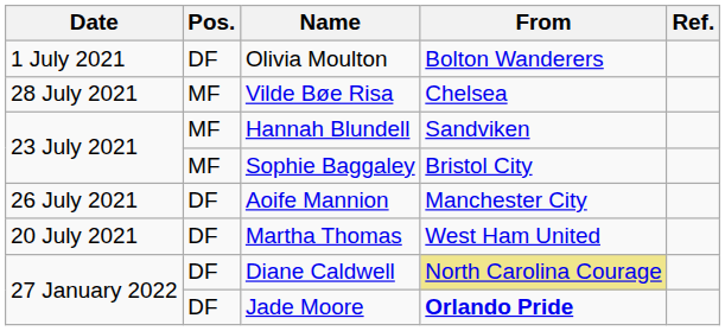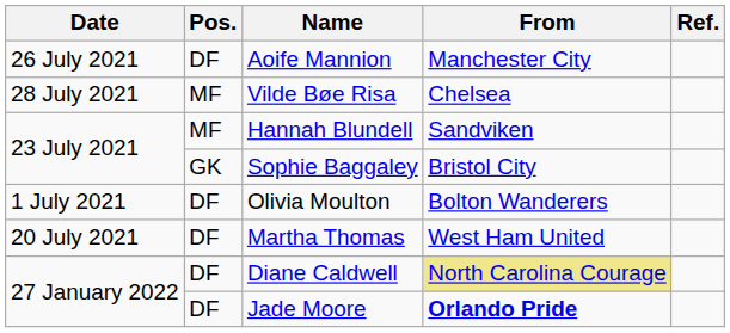 <table class="wikitable">
 <tr>
 <th>Date</th>
 <th>Pos.</th>
 <th>Name</th>
 <th>From</th>
 <th>Ref.</th>
 </tr>
 <tr>
-<td>1 July 2021</td>
+<td>26 July 2021</td>
 <td>DF</td>
-<td> Olivia Moulton</td>
-<td> <a href='#'>Bolton Wanderers</a></td>
+<td> <a href='#'>Aoife Mannion</a></td>
+<td> <a href='#'>Manchester City</a></td>
 <td></td>
 </tr>
 <tr>
 <td>28 July 2021</td>
 <td>MF</td>
 <td> <a href='#'>Vilde Bøe Risa</a></td>
 <td> <a href='#'>Chelsea</a></td>
 <td></td>
 </tr>
 <tr>
 <td rowspan="2">23 July 2021</td>
 <td>MF</td>
 <td> <a href='#'>Hannah Blundell</a></td>
 <td> <a href='#'>Sandviken</a></td>
 <td></td>
 </tr>
 <tr>
-<td>MF</td>
+<td>GK</td>
 <td> <a href='#'>Sophie Baggaley</a></td>
 <td> <a href='#'>Bristol City</a></td>
 <td></td>
 </tr>
 <tr>
-<td>26 July 2021</td>
+<td>1 July 2021</td>
 <td>DF</td>
-<td> <a href='#'>Aoife Mannion</a></td>
-<td> <a href='#'>Manchester City</a></td>
+<td> Olivia Moulton</td>
+<td> <a href='#'>Bolton Wanderers</a></td>
 <td></td>
 </tr>
 <tr>
 <td>20 July 2021</td>
 <td>DF</td>
 <td> <a href='#'>Martha Thomas</a></td>
 <td> <a href='#'>West Ham United</a></td>
 <td></td>
 </tr>
 <tr>
 <td rowspan="2">27 January 2022</td>
 <td>DF</td>
 <td> <a href='#'>Diane Caldwell</a></td>
 <td style="background: khaki;"> <a href='#'>North Carolina Courage</a></td>
 <td></td>
 </tr>
 <tr>
 <td>DF</td>
 <td> <a href='#'>Jade Moore</a></td>
 <td><strong> <a href='#'>Orlando Pride</a></strong></td>
 <td></td>
 </tr>
 </table>
